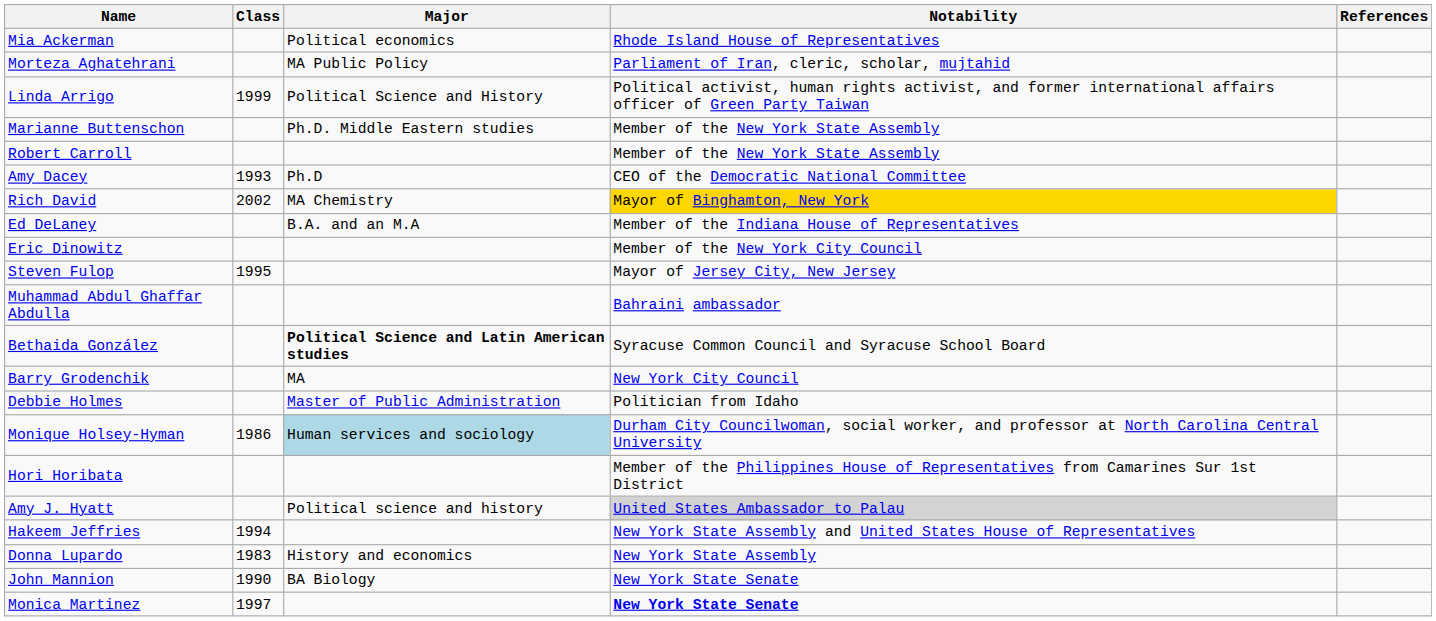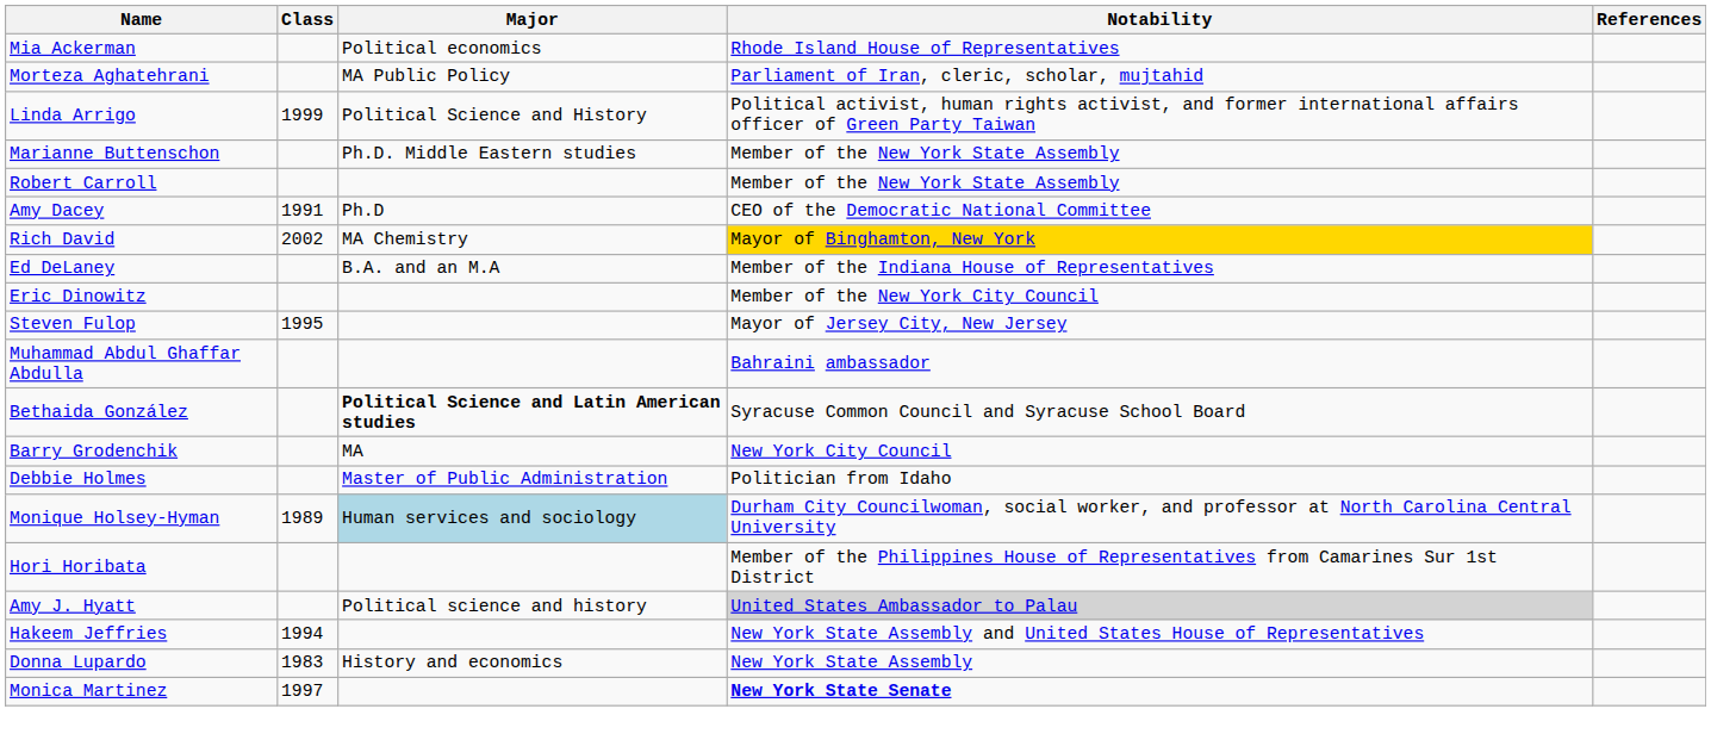 <table class="wikitable sortable" style="width:100%;">
 <tr>
 <th>Name</th>
 <th>Class</th>
 <th>Major</th>
 <th>Notability</th>
 <th>References</th>
 </tr>
 <tr>
 <td><a href='#'>Mia Ackerman</a></td>
 <td></td>
 <td>Political economics</td>
 <td><a href='#'>Rhode Island House of Representatives</a></td>
 <td></td>
 </tr>
 <tr>
 <td><a href='#'>Morteza Aghatehrani</a></td>
 <td></td>
 <td>MA Public Policy</td>
 <td><a href='#'>Parliament of Iran</a>, cleric, scholar, <a href='#'>mujtahid</a></td>
 <td></td>
 </tr>
 <tr>
 <td><a href='#'>Linda Arrigo</a></td>
 <td>1999</td>
 <td>Political Science and History</td>
 <td>Political activist, human rights activist, and former international affairs officer of <a href='#'>Green Party Taiwan</a></td>
 <td></td>
 </tr>
 <tr>
 <td><a href='#'>Marianne Buttenschon</a></td>
 <td></td>
 <td>Ph.D. Middle Eastern studies</td>
 <td>Member of the <a href='#'>New York State Assembly</a></td>
 <td></td>
 </tr>
 <tr>
 <td><a href='#'>Robert Carroll</a></td>
 <td></td>
 <td></td>
 <td>Member of the <a href='#'>New York State Assembly</a></td>
 <td></td>
 </tr>
 <tr>
 <td><a href='#'>Amy Dacey</a></td>
-<td>1993</td>
+<td>1991</td>
 <td>Ph.D</td>
 <td>CEO of the <a href='#'>Democratic National Committee</a></td>
 <td></td>
 </tr>
 <tr>
 <td><a href='#'>Rich David</a></td>
 <td>2002</td>
 <td>MA Chemistry</td>
 <td style="background: gold;">Mayor of <a href='#'>Binghamton, New York</a></td>
 <td></td>
 </tr>
 <tr>
 <td><a href='#'>Ed DeLaney</a></td>
 <td></td>
 <td>B.A. and an M.A</td>
 <td>Member of the <a href='#'>Indiana House of Representatives</a></td>
 <td></td>
 </tr>
 <tr>
 <td><a href='#'>Eric Dinowitz</a></td>
 <td></td>
 <td></td>
 <td>Member of the <a href='#'>New York City Council</a></td>
 <td></td>
 </tr>
 <tr>
 <td><a href='#'>Steven Fulop</a></td>
 <td>1995</td>
 <td></td>
 <td>Mayor of <a href='#'>Jersey City, New Jersey</a></td>
 <td></td>
 </tr>
 <tr>
 <td><a href='#'>Muhammad Abdul Ghaffar Abdulla</a></td>
 <td></td>
 <td></td>
 <td><a href='#'>Bahraini</a> <a href='#'>ambassador</a></td>
 <td></td>
 </tr>
 <tr>
 <td><a href='#'>Bethaida González</a></td>
 <td></td>
 <td><strong>Political Science and Latin American studies</strong></td>
 <td>Syracuse Common Council and Syracuse School Board</td>
 <td></td>
 </tr>
 <tr>
 <td><a href='#'>Barry Grodenchik</a></td>
 <td></td>
 <td>MA</td>
 <td><a href='#'>New York City Council</a></td>
 <td></td>
 </tr>
 <tr>
 <td><a href='#'>Debbie Holmes</a></td>
 <td></td>
 <td><a href='#'>Master of Public Administration</a></td>
 <td>Politician from Idaho</td>
 <td></td>
 </tr>
 <tr>
 <td><a href='#'>Monique Holsey-Hyman</a></td>
-<td>1986</td>
+<td>1989</td>
 <td style="background: lightblue;">Human services and sociology</td>
 <td><a href='#'>Durham City Councilwoman</a>, social worker, and professor at <a href='#'>North Carolina Central University</a></td>
 <td></td>
 </tr>
 <tr>
 <td><a href='#'>Hori Horibata</a></td>
 <td></td>
 <td></td>
 <td>Member of the <a href='#'>Philippines House of Representatives</a> from Camarines Sur 1st District</td>
 <td></td>
 </tr>
 <tr>
 <td><a href='#'>Amy J. Hyatt</a></td>
 <td></td>
 <td>Political science and history</td>
 <td style="background: lightgrey;"><a href='#'>United States Ambassador to Palau</a></td>
 <td></td>
 </tr>
 <tr>
 <td><a href='#'>Hakeem Jeffries</a></td>
 <td>1994</td>
 <td></td>
 <td><a href='#'>New York State Assembly</a> and <a href='#'>United States House of Representatives</a></td>
 <td></td>
 </tr>
 <tr>
 <td><a href='#'>Donna Lupardo</a></td>
 <td>1983</td>
 <td>History and economics</td>
 <td><a href='#'>New York State Assembly</a></td>
 <td></td>
 </tr>
 <tr>
-<td><a href='#'>John Mannion</a></td>
-<td>1990</td>
-<td>BA Biology</td>
-<td><a href='#'>New York State Senate</a></td>
-<td></td>
-</tr>
-<tr>
 <td><a href='#'>Monica Martinez</a></td>
 <td>1997</td>
 <td></td>
 <td><strong><a href='#'>New York State Senate</a></strong></td>
 <td></td>
 </tr>
 </table>
